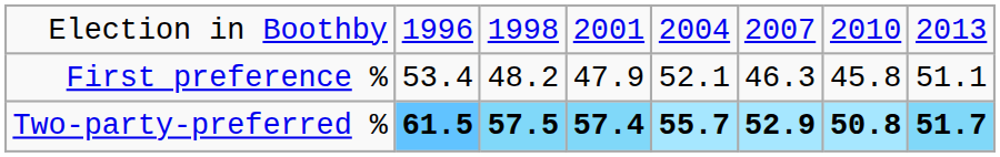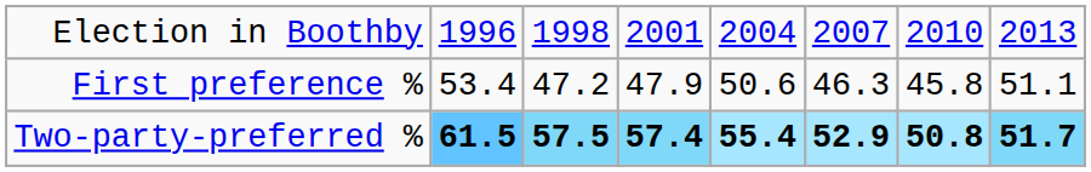 <table class=wikitable>
 <tr align=right>
 <td>Election in <a href='#'>Boothby</a></td>
 <td><a href='#'>1996</a></td>
 <td><a href='#'>1998</a></td>
 <td><a href='#'>2001</a></td>
 <td><a href='#'>2004</a></td>
 <td><a href='#'>2007</a></td>
 <td><a href='#'>2010</a></td>
 <td><a href='#'>2013</a></td>
 </tr>
 <tr align=right>
 <td><a href='#'>First preference</a> %</td>
 <td>53.4</td>
-<td>48.2</td>
+<td>47.2</td>
 <td>47.9</td>
-<td>52.1</td>
+<td>50.6</td>
 <td>46.3</td>
 <td>45.8</td>
 <td>51.1</td>
 </tr>
 <tr align=right>
 <td><a href='#'>Two-party-preferred</a> %</td>
 <td bgcolor="#61c3ff"><strong>61.5</strong></td>
 <td bgcolor="#80d8f9"><strong>57.5</strong></td>
 <td bgcolor="#80d8f9"><strong>57.4</strong></td>
-<td bgcolor="#a6e7ff"><strong>55.7</strong></td>
+<td bgcolor="#a6e7ff"><strong>55.4</strong></td>
 <td bgcolor="#a6e7ff"><strong>52.9</strong></td>
 <td bgcolor="#a6e7ff"><strong>50.8</strong></td>
 <td bgcolor="#80d8f9"><strong>51.7</strong></td>
 </tr>
 </table>
